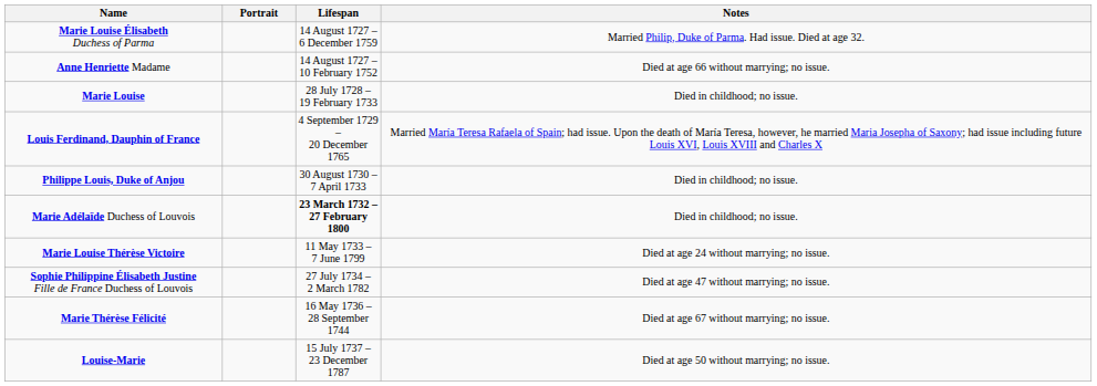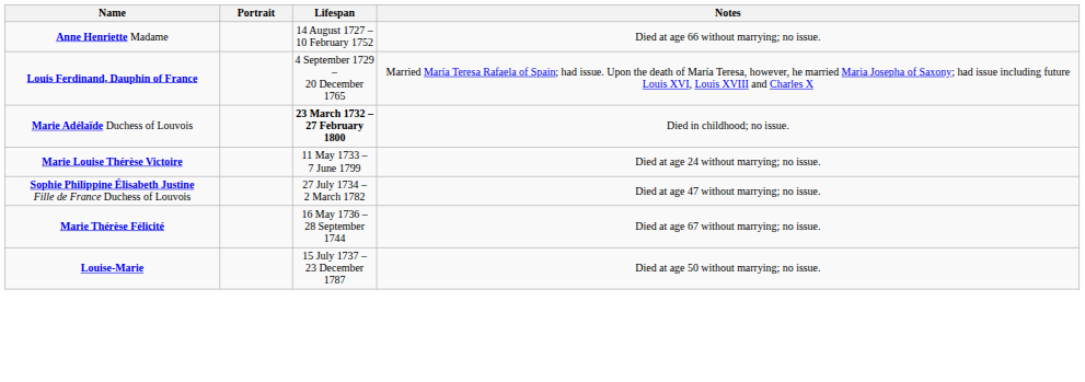 <table style="text-align:center; width:100%" class="wikitable">
 <tr>
 <th width=20%>Name</th>
 <th width=100px>Portrait</th>
 <th>Lifespan</th>
 <th>Notes</th>
 </tr>
 <tr>
-<td><strong><a href='#'>Marie Louise Élisabeth</a></strong><br><em>Duchess of Parma</em></td>
-<td></td>
-<td>14 August 1727 –<br> 6 December 1759</td>
-<td>Married <a href='#'>Philip, Duke of Parma</a>. Had issue. Died at age 32.</td>
-</tr>
-<tr>
 <td><strong><a href='#'>Anne Henriette</a></strong> Madame</td>
 <td></td>
 <td>14 August 1727 –<br> 10 February 1752</td>
 <td>Died at age 66 without marrying; no issue.</td>
 </tr>
 <tr>
-<td><strong><a href='#'>Marie Louise</a></strong></td>
-<td></td>
-<td>28 July 1728 –<br> 19 February 1733</td>
-<td>Died in childhood; no issue.</td>
-</tr>
-<tr>
 <td><strong><a href='#'>Louis Ferdinand, Dauphin of France</a></strong></td>
 <td><br></td>
 <td>4 September 1729 –<br> 20 December 1765</td>
 <td>Married <a href='#'>María Teresa Rafaela of Spain</a>; had issue. Upon the death of María Teresa, however, he married <a href='#'>Maria Josepha of Saxony</a>; had issue including future <a href='#'>Louis XVI</a>, <a href='#'>Louis XVIII</a> and <a href='#'>Charles X</a></td>
-</tr>
-<tr>
-<td><strong><a href='#'>Philippe Louis, Duke of Anjou</a></strong></td>
-<td></td>
-<td>30 August 1730 –<br> 7 April 1733</td>
-<td>Died in childhood; no issue.</td>
 </tr>
 <tr>
 <td><strong><a href='#'>Marie Adélaïde</a></strong> Duchess of Louvois</td>
 <td></td>
 <td><strong>23 March 1732 –<br> 27 February 1800</strong></td>
 <td>Died in childhood; no issue.</td>
 </tr>
 <tr>
 <td><strong><a href='#'>Marie Louise Thérèse Victoire</a></strong></td>
 <td><br></td>
 <td>11 May 1733 –<br> 7 June 1799</td>
 <td>Died at age 24 without marrying; no issue.</td>
 </tr>
 <tr>
 <td><strong><a href='#'>Sophie Philippine Élisabeth Justine</a></strong> <br> <em>Fille de France</em> Duchess of Louvois</td>
 <td><br></td>
 <td>27 July 1734  –<br> 2 March 1782</td>
 <td>Died at age 47 without marrying; no issue.</td>
 </tr>
 <tr>
 <td><strong><a href='#'>Marie Thérèse Félicité</a></strong></td>
 <td></td>
 <td>16 May 1736 –<br> 28 September 1744</td>
 <td>Died at age 67 without marrying; no issue.</td>
 </tr>
 <tr>
 <td><strong> <a href='#'>Louise-Marie</a></strong></td>
 <td><br></td>
 <td>15 July 1737  –<br> 23 December 1787</td>
 <td>Died at age 50 without marrying; no issue.</td>
 </tr>
 </table>
